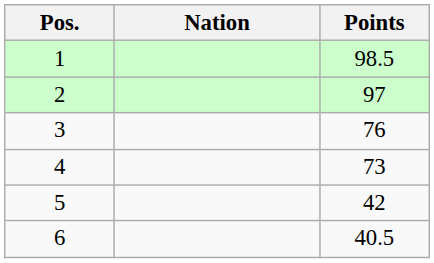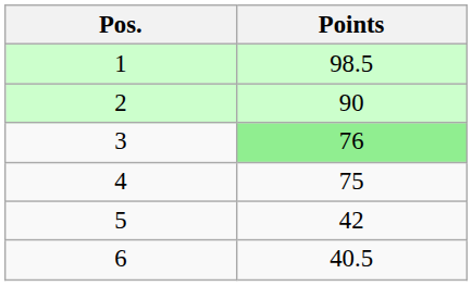 <table class="wikitable gauche" cellspacing="1" style="width:300px;">
 <tr style="background:#efefef; text-align:center;">
 <th style="width:70px;">Pos.</th>
-<th>Nation</th>
 <th style="width:70px;">Points</th>
 </tr>
 <tr style="vertical-align:top; text-align:center; background:#ccffcc;">
 <td>1</td>
-<td style="text-align:left;"></td>
 <td>98.5</td>
 </tr>
 <tr style="vertical-align:top; text-align:center; background:#ccffcc;">
 <td>2</td>
-<td style="text-align:left;"></td>
-<td>97</td>
+<td>90</td>
 </tr>
 <tr style="vertical-align:top; text-align:center;">
 <td>3</td>
-<td style="text-align:left;"></td>
-<td>76</td>
+<td style="background: lightgreen;">76</td>
 </tr>
 <tr style="vertical-align:top; text-align:center;">
 <td>4</td>
-<td style="text-align:left;"></td>
-<td>73</td>
+<td>75</td>
 </tr>
 <tr style="vertical-align:top; text-align:center;">
 <td>5</td>
-<td style="text-align:left;"></td>
 <td>42</td>
 </tr>
 <tr style="vertical-align:top; text-align:center;">
 <td>6</td>
-<td style="text-align:left;"></td>
 <td>40.5</td>
 </tr>
 </table>
